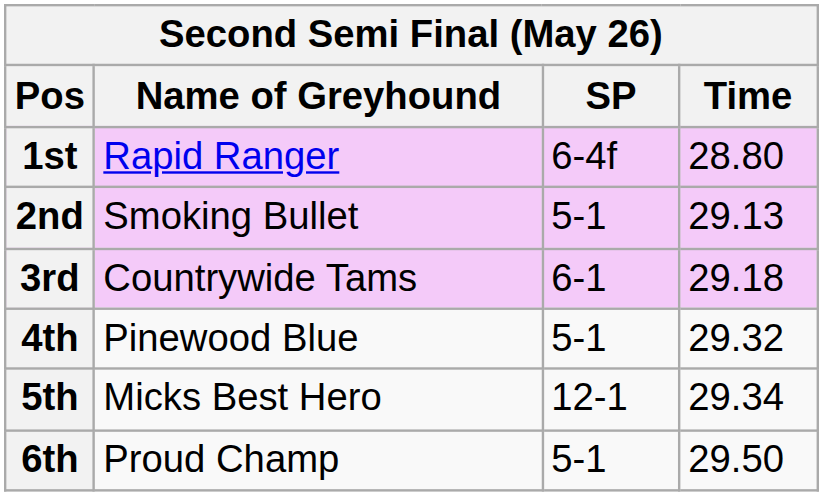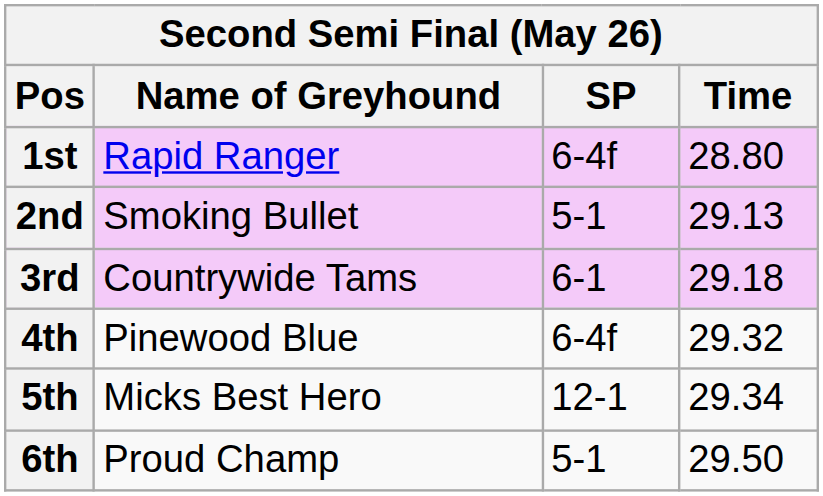 <table class="wikitable">
 <tr>
 <th colspan="6">Second Semi Final (May 26)</th>
 </tr>
 <tr>
 <th width=30>Pos</th>
 <th width=180>Name of Greyhound</th>
 <th width=50>SP</th>
 <th width=50>Time</th>
 </tr>
 <tr style="background: #f4caf9;">
 <th>1st</th>
 <td><a href='#'>Rapid Ranger</a></td>
 <td>6-4f</td>
 <td>28.80</td>
 </tr>
 <tr style="background: #f4caf9;">
 <th>2nd</th>
 <td>Smoking Bullet</td>
 <td>5-1</td>
 <td>29.13</td>
 </tr>
 <tr style="background: #f4caf9;">
 <th>3rd</th>
 <td>Countrywide Tams</td>
 <td>6-1</td>
 <td>29.18</td>
 </tr>
 <tr>
 <th>4th</th>
 <td>Pinewood Blue</td>
-<td>5-1</td>
+<td>6-4f</td>
 <td>29.32</td>
 </tr>
 <tr>
 <th>5th</th>
 <td>Micks Best Hero</td>
 <td>12-1</td>
 <td>29.34</td>
 </tr>
 <tr>
 <th>6th</th>
 <td>Proud Champ</td>
 <td>5-1</td>
 <td>29.50</td>
 </tr>
 </table>
